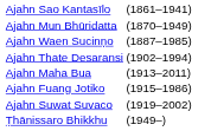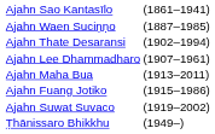 <table>
 <tr>
 <td><a href='#'>Ajahn Sao Kantasīlo</a></td>
 <td>(1861–1941)</td>
-</tr>
-<tr>
-<td><a href='#'>Ajahn Mun Bhūridatta</a></td>
-<td>(1870–1949)</td>
 </tr>
 <tr>
 <td><a href='#'>Ajahn Waen Suciṇṇo</a></td>
 <td>(1887–1985)</td>
 </tr>
 <tr>
 <td><a href='#'>Ajahn Thate Desaransi</a></td>
 <td>(1902–1994)</td>
+</tr>
+<tr>
+<td><a href='#'>Ajahn Lee Dhammadharo</a></td>
+<td>(1907–1961)</td>
 </tr>
 <tr>
 <td><a href='#'>Ajahn Maha Bua</a></td>
 <td>(1913–2011)</td>
 </tr>
 <tr>
 <td><a href='#'>Ajahn Fuang Jotiko</a></td>
 <td>(1915–1986)</td>
 </tr>
 <tr>
 <td><a href='#'>Ajahn Suwat Suvaco</a></td>
 <td>(1919–2002)</td>
 </tr>
 <tr>
 <td><a href='#'>Ṭhānissaro Bhikkhu</a></td>
 <td>(1949–)</td>
 </tr>
 </table>
